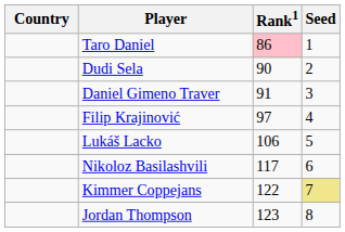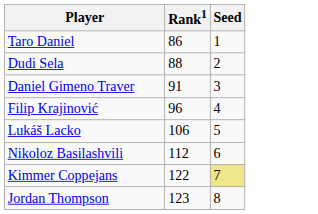 <table class="sortable wikitable">
 <tr>
-<th width="70">Country</th>
 <th width="175">Player</th>
 <th>Rank<sup>1</sup></th>
 <th>Seed</th>
 </tr>
 <tr>
-<td></td>
 <td><a href='#'>Taro Daniel</a></td>
-<td style="background: pink;">86</td>
+<td>86</td>
 <td>1</td>
 </tr>
 <tr>
-<td></td>
 <td><a href='#'>Dudi Sela</a></td>
-<td>90</td>
+<td>88</td>
 <td>2</td>
 </tr>
 <tr>
-<td></td>
 <td><a href='#'>Daniel Gimeno Traver</a></td>
 <td>91</td>
 <td>3</td>
 </tr>
 <tr>
-<td></td>
 <td><a href='#'>Filip Krajinović</a></td>
-<td>97</td>
+<td>96</td>
 <td>4</td>
 </tr>
 <tr>
-<td></td>
 <td><a href='#'>Lukáš Lacko</a></td>
 <td>106</td>
 <td>5</td>
 </tr>
 <tr>
-<td></td>
 <td><a href='#'>Nikoloz Basilashvili</a></td>
-<td>117</td>
+<td>112</td>
 <td>6</td>
 </tr>
 <tr>
-<td></td>
 <td><a href='#'>Kimmer Coppejans</a></td>
 <td>122</td>
 <td style="background: khaki;">7</td>
 </tr>
 <tr>
-<td></td>
 <td><a href='#'>Jordan Thompson</a></td>
 <td>123</td>
 <td>8</td>
 </tr>
 </table>
